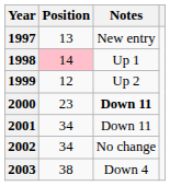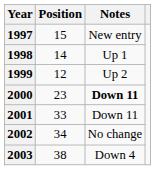 <table class="wikitable plainrowheaders" style="text-align:center;">
 <tr>
 <th>Year</th>
 <th>Position</th>
 <th>Notes</th>
 <th></th>
 </tr>
 <tr>
 <th scope="row">1997</th>
-<td>13</td>
+<td>15</td>
 <td>New entry</td>
 <td rowspan="7"></td>
 </tr>
 <tr>
 <th scope="row">1998</th>
-<td style="background: pink;">14</td>
+<td>14</td>
 <td>Up 1</td>
 </tr>
 <tr>
 <th scope="row">1999</th>
 <td>12</td>
 <td>Up 2</td>
 </tr>
 <tr>
 <th scope="row">2000</th>
 <td>23</td>
 <td><strong>Down 11</strong></td>
 </tr>
 <tr>
 <th scope="row">2001</th>
-<td>34</td>
+<td>33</td>
 <td>Down 11</td>
 </tr>
 <tr>
 <th scope="row">2002</th>
 <td>34</td>
 <td>No change</td>
 </tr>
 <tr>
 <th scope="row">2003</th>
 <td>38</td>
 <td>Down 4</td>
 </tr>
 </table>
